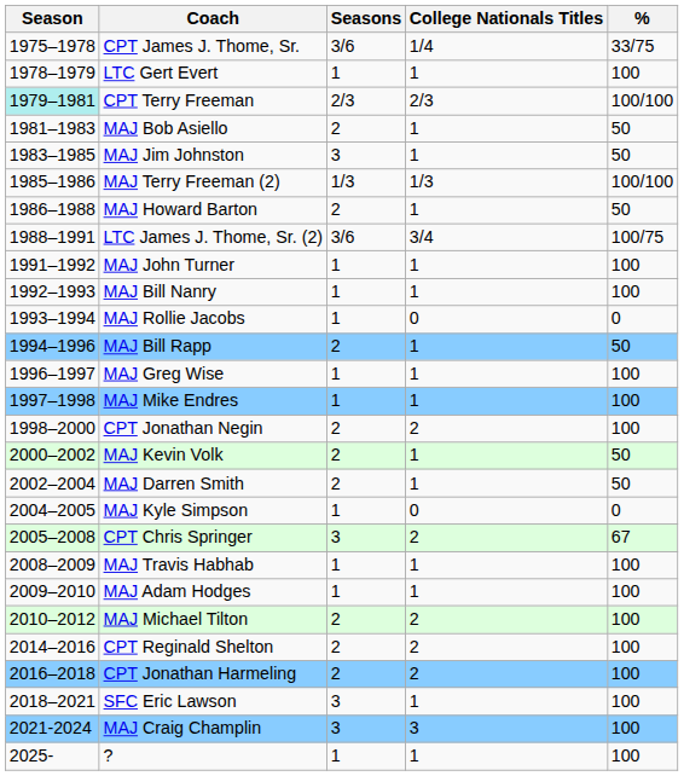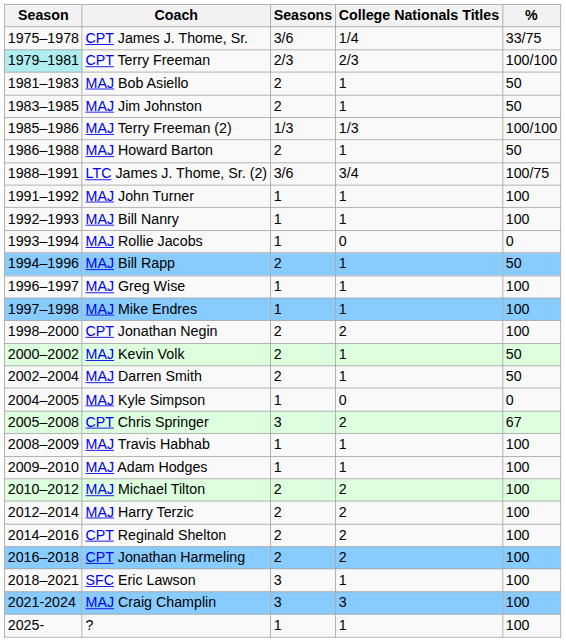 <table class="wikitable sortable">
 <tr>
 <th>Season</th>
 <th>Coach</th>
 <th>Seasons</th>
 <th>College Nationals Titles</th>
 <th>%</th>
 </tr>
 <tr>
 <td>1975–1978</td>
 <td> <a href='#'>CPT</a> James J. Thome, Sr.</td>
 <td data-sort-value="6.3">3/6</td>
 <td data-sort-value="4.1">1/4</td>
 <td data-sort-value="75">33/75</td>
-</tr>
-<tr>
-<td>1978–1979</td>
-<td> <a href='#'>LTC</a> Gert Evert</td>
-<td>1</td>
-<td>1</td>
-<td>100</td>
 </tr>
 <tr>
 <td style="background: paleturquoise;">1979–1981</td>
 <td> <a href='#'>CPT</a> Terry Freeman</td>
 <td data-sort-value="3.2">2/3</td>
 <td data-sort-value="3.2">2/3</td>
 <td>100/100</td>
 </tr>
 <tr>
 <td>1981–1983</td>
 <td> <a href='#'>MAJ</a> Bob Asiello</td>
 <td>2</td>
 <td>1</td>
 <td>50</td>
 </tr>
 <tr>
 <td>1983–1985</td>
 <td> <a href='#'>MAJ</a> Jim Johnston</td>
-<td>3</td>
+<td>2</td>
 <td>1</td>
 <td>50</td>
 </tr>
 <tr>
 <td>1985–1986</td>
 <td> <a href='#'>MAJ</a> Terry Freeman (2)</td>
 <td data-sort-value="3.1">1/3</td>
 <td data-sort-value="3.1">1/3</td>
 <td>100/100</td>
 </tr>
 <tr>
 <td>1986–1988</td>
 <td> <a href='#'>MAJ</a> Howard Barton</td>
 <td>2</td>
 <td>1</td>
 <td>50</td>
 </tr>
 <tr>
 <td>1988–1991</td>
 <td> <a href='#'>LTC</a> James J. Thome, Sr. (2)</td>
 <td data-sort-value="6.3">3/6</td>
 <td data-sort-value="4.3">3/4</td>
 <td data-sort-value="75">100/75</td>
 </tr>
 <tr>
 <td>1991–1992</td>
 <td> <a href='#'>MAJ</a> John Turner</td>
 <td>1</td>
 <td>1</td>
 <td>100</td>
 </tr>
 <tr>
 <td>1992–1993</td>
 <td> <a href='#'>MAJ</a> Bill Nanry</td>
 <td>1</td>
 <td>1</td>
 <td>100</td>
 </tr>
 <tr>
 <td>1993–1994</td>
 <td> <a href='#'>MAJ</a> Rollie Jacobs</td>
 <td>1</td>
 <td>0</td>
 <td>0</td>
 </tr>
 <tr bgcolor=#8CF>
 <td>1994–1996</td>
 <td> <a href='#'>MAJ</a> Bill Rapp</td>
 <td>2</td>
 <td>1</td>
 <td>50</td>
 </tr>
 <tr>
 <td>1996–1997</td>
 <td> <a href='#'>MAJ</a> Greg Wise</td>
 <td>1</td>
 <td>1</td>
 <td>100</td>
 </tr>
 <tr bgcolor=#8CF>
 <td>1997–1998</td>
 <td> <a href='#'>MAJ</a> Mike Endres</td>
 <td>1</td>
 <td>1</td>
 <td>100</td>
 </tr>
 <tr>
 <td>1998–2000</td>
 <td> <a href='#'>CPT</a> Jonathan Negin</td>
 <td>2</td>
 <td>2</td>
 <td>100</td>
 </tr>
 <tr bgcolor=#ddffdd>
 <td>2000–2002</td>
 <td> <a href='#'>MAJ</a> Kevin Volk</td>
 <td>2</td>
 <td>1</td>
 <td>50</td>
 </tr>
 <tr>
 <td>2002–2004</td>
 <td> <a href='#'>MAJ</a> Darren Smith</td>
 <td>2</td>
 <td>1</td>
 <td>50</td>
 </tr>
 <tr>
 <td>2004–2005</td>
 <td> <a href='#'>MAJ</a> Kyle Simpson</td>
 <td>1</td>
 <td>0</td>
 <td>0</td>
 </tr>
 <tr bgcolor=#ddffdd>
 <td>2005–2008</td>
 <td> <a href='#'>CPT</a> Chris Springer</td>
 <td>3</td>
 <td>2</td>
 <td>67</td>
 </tr>
 <tr>
 <td>2008–2009</td>
 <td> <a href='#'>MAJ</a> Travis Habhab</td>
 <td>1</td>
 <td>1</td>
 <td>100</td>
 </tr>
 <tr>
 <td>2009–2010</td>
 <td> <a href='#'>MAJ</a> Adam Hodges</td>
 <td>1</td>
 <td>1</td>
 <td>100</td>
 </tr>
 <tr bgcolor=#ddffdd>
 <td>2010–2012</td>
 <td> <a href='#'>MAJ</a> Michael Tilton</td>
 <td>2</td>
 <td>2</td>
 <td>100</td>
 </tr>
 <tr>
+<td>2012–2014</td>
+<td> <a href='#'>MAJ</a> Harry Terzic</td>
+<td>2</td>
+<td>2</td>
+<td>100</td>
+</tr>
+<tr>
 <td>2014–2016</td>
 <td> <a href='#'>CPT</a> Reginald Shelton</td>
 <td>2</td>
 <td>2</td>
 <td>100</td>
 </tr>
 <tr bgcolor=#8CF>
 <td>2016–2018</td>
 <td> <a href='#'>CPT</a> Jonathan Harmeling</td>
 <td>2</td>
 <td>2</td>
 <td>100</td>
 </tr>
 <tr>
 <td>2018–2021</td>
 <td><span></span> <a href='#'>SFC</a> Eric Lawson</td>
 <td>3</td>
 <td>1</td>
 <td>100</td>
 </tr>
 <tr bgcolor=#8CF>
 <td>2021-2024</td>
 <td> <a href='#'>MAJ</a> Craig Champlin</td>
 <td>3</td>
 <td>3</td>
 <td>100</td>
 </tr>
 <tr>
 <td>2025-</td>
 <td>?</td>
 <td>1</td>
 <td>1</td>
 <td>100</td>
 </tr>
 </table>
